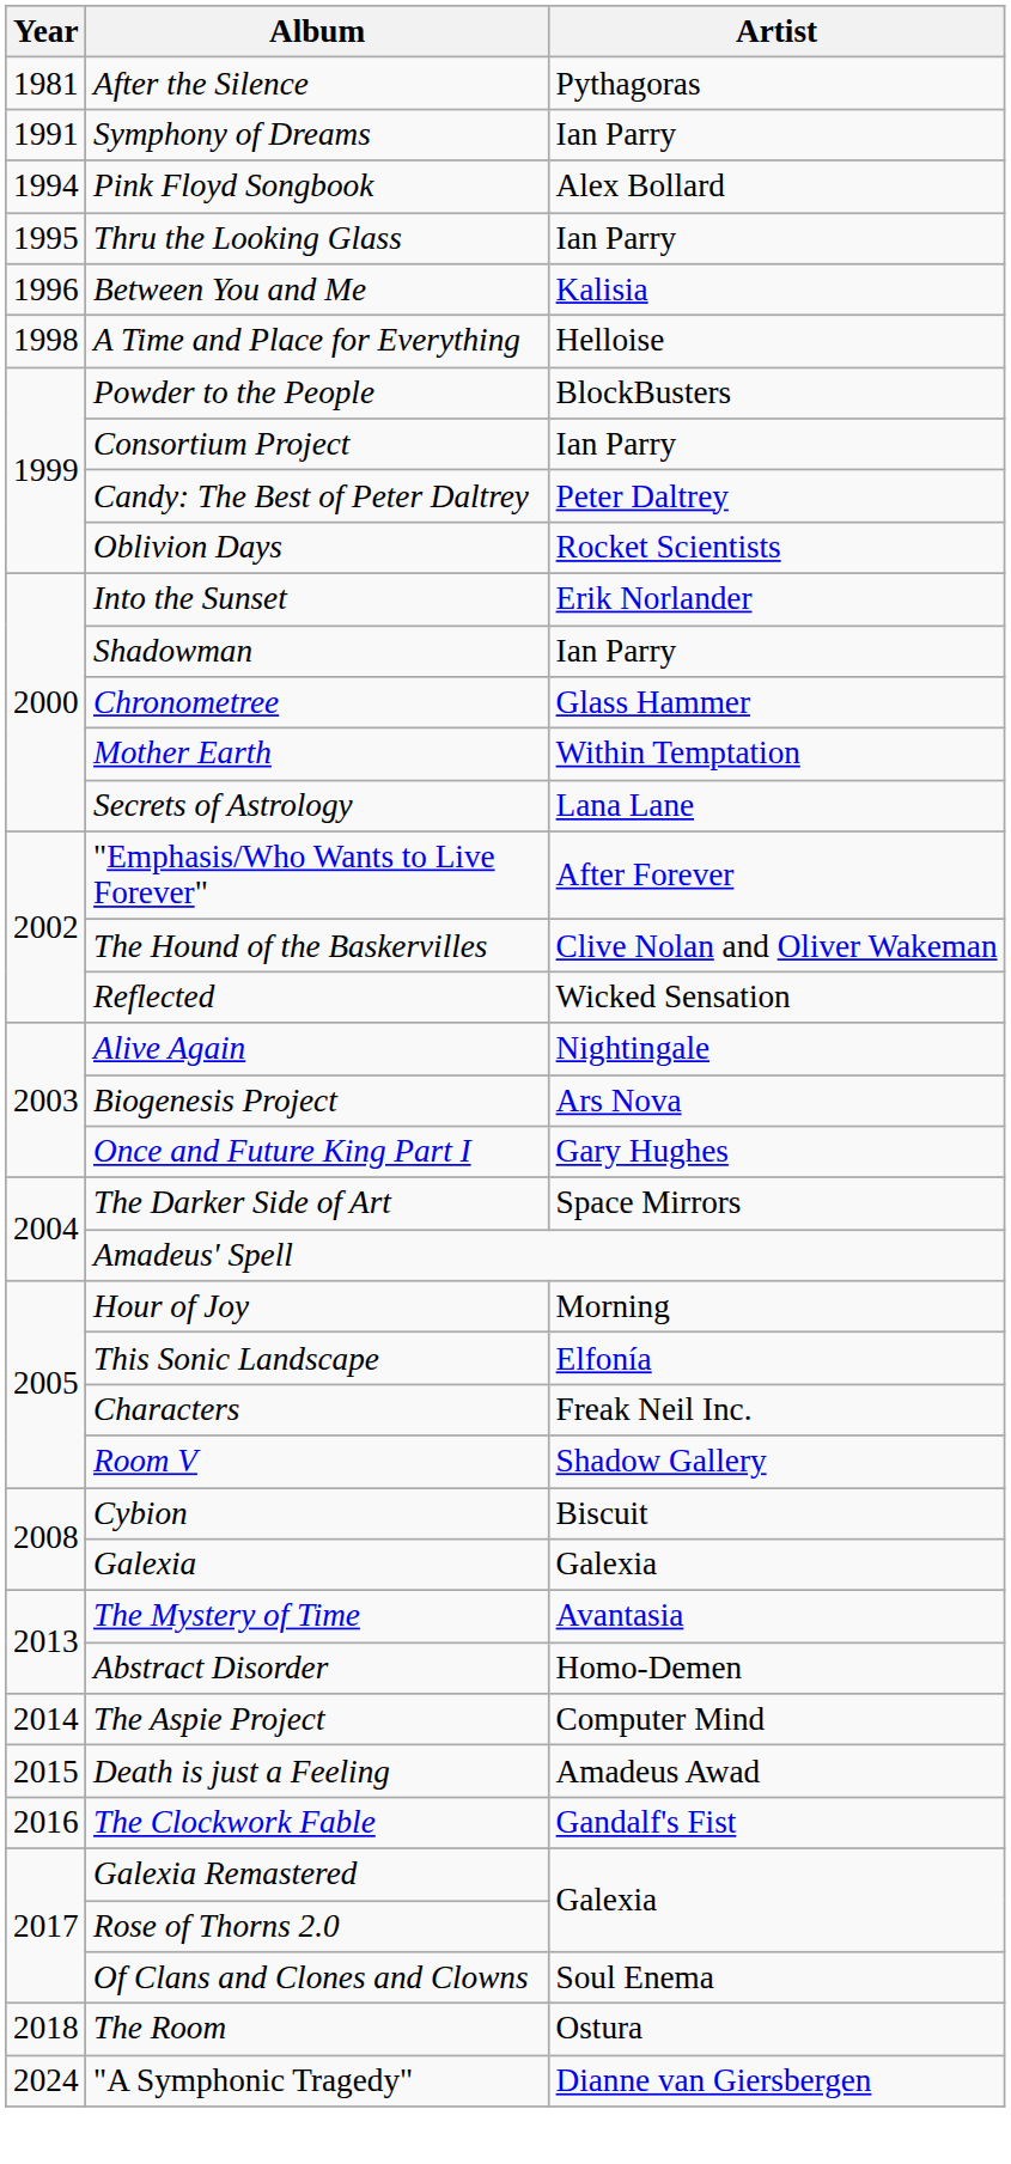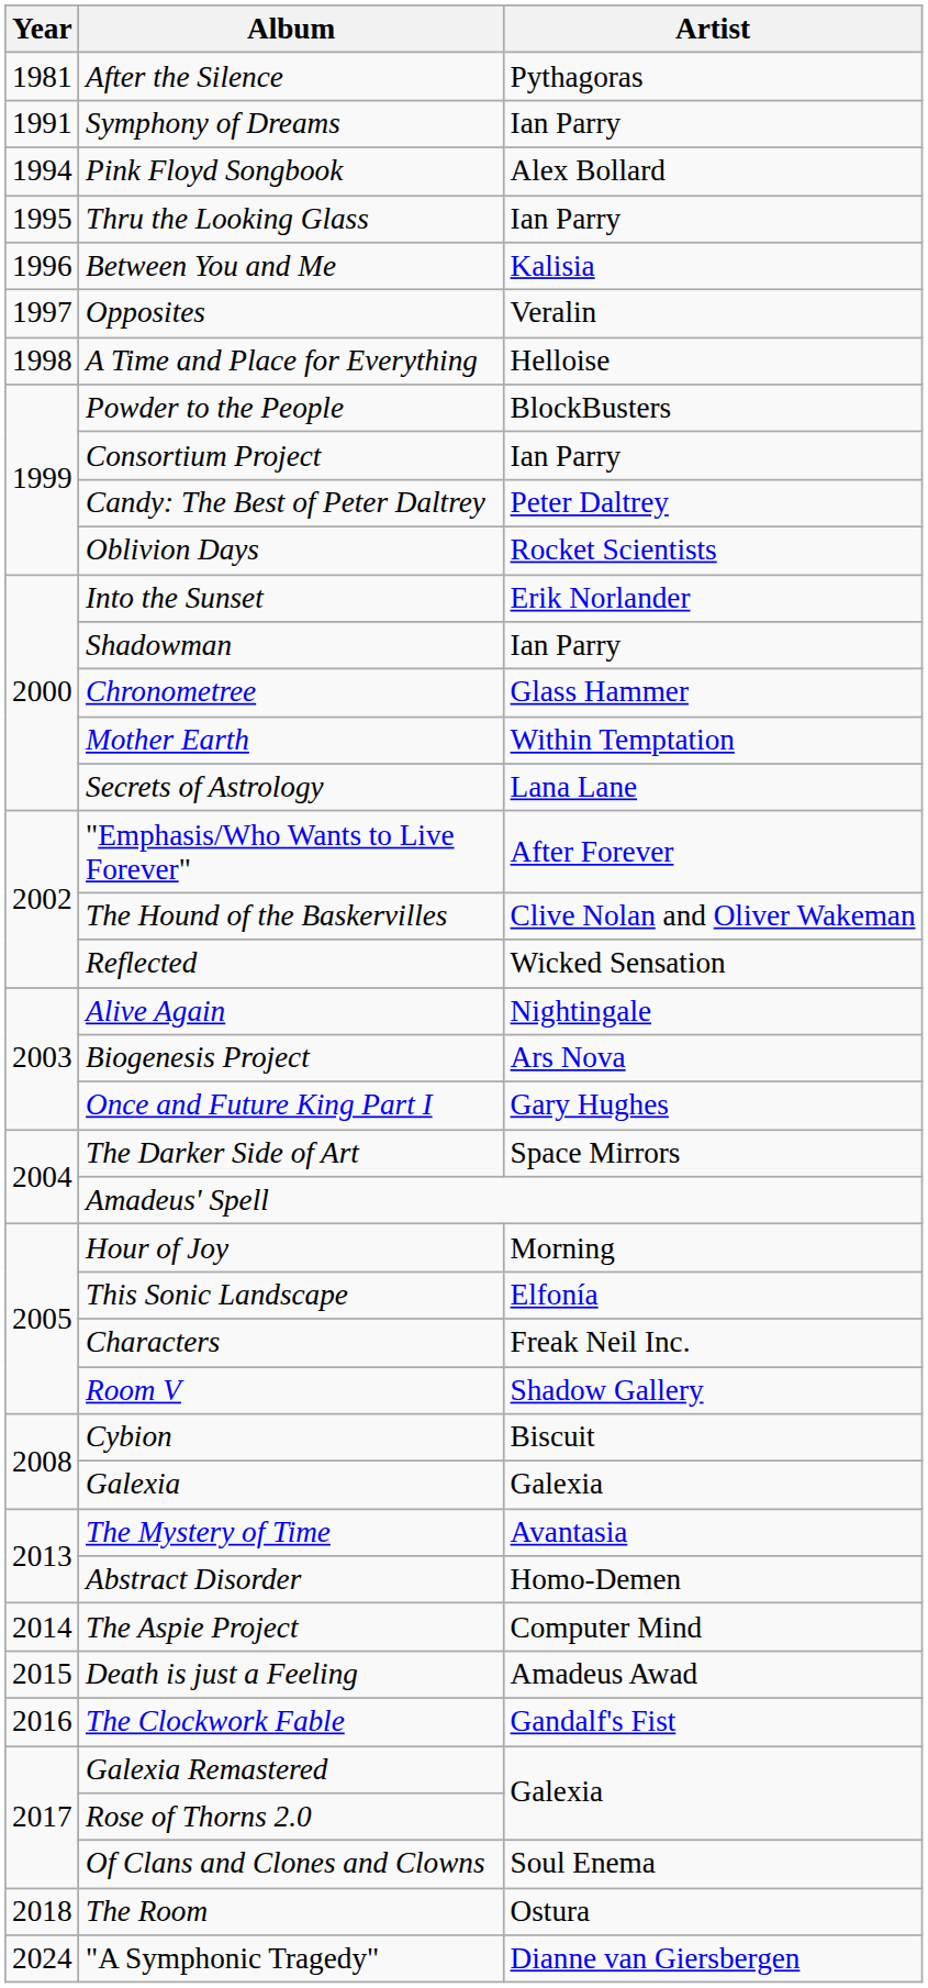 <table class="wikitable">
 <tr>
 <th>Year</th>
 <th style="width:220px;">Album</th>
 <th>Artist</th>
 </tr>
 <tr>
 <td>1981</td>
 <td><em>After the Silence</em></td>
 <td>Pythagoras</td>
 </tr>
 <tr>
 <td>1991</td>
 <td><em>Symphony of Dreams</em></td>
 <td>Ian Parry</td>
 </tr>
 <tr>
 <td>1994</td>
 <td><em>Pink Floyd Songbook</em></td>
 <td>Alex Bollard</td>
 </tr>
 <tr>
 <td>1995</td>
 <td><em>Thru the Looking Glass</em></td>
 <td>Ian Parry</td>
 </tr>
 <tr>
 <td>1996</td>
 <td><em>Between You and Me</em></td>
 <td><a href='#'>Kalisia</a></td>
+</tr>
+<tr>
+<td>1997</td>
+<td><em>Opposites</em></td>
+<td>Veralin</td>
 </tr>
 <tr>
 <td>1998</td>
 <td><em>A Time and Place for Everything</em></td>
 <td>Helloise</td>
 </tr>
 <tr>
 <td rowspan=4>1999</td>
 <td><em>Powder to the People</em></td>
 <td>BlockBusters</td>
 </tr>
 <tr>
 <td><em>Consortium Project</em></td>
 <td>Ian Parry</td>
 </tr>
 <tr>
 <td><em>Candy: The Best of Peter Daltrey </em></td>
 <td><a href='#'>Peter Daltrey</a></td>
 </tr>
 <tr>
 <td><em>Oblivion Days</em></td>
 <td><a href='#'>Rocket Scientists</a></td>
 </tr>
 <tr>
 <td rowspan=5>2000</td>
 <td><em>Into the Sunset</em></td>
 <td><a href='#'>Erik Norlander</a></td>
 </tr>
 <tr>
 <td><em>Shadowman</em></td>
 <td>Ian Parry</td>
 </tr>
 <tr>
 <td><em><a href='#'>Chronometree</a></em></td>
 <td><a href='#'>Glass Hammer</a></td>
 </tr>
 <tr>
 <td><em><a href='#'>Mother Earth</a></em></td>
 <td><a href='#'>Within Temptation</a></td>
 </tr>
 <tr>
 <td><em>Secrets of Astrology</em></td>
 <td><a href='#'>Lana Lane</a></td>
 </tr>
 <tr>
 <td rowspan=3>2002</td>
 <td>"<a href='#'>Emphasis/Who Wants to Live Forever</a>"</td>
 <td><a href='#'>After Forever</a></td>
 </tr>
 <tr>
 <td><em>The Hound of the Baskervilles</em></td>
 <td><a href='#'>Clive Nolan</a> and <a href='#'>Oliver Wakeman</a></td>
 </tr>
 <tr>
 <td><em>Reflected</em></td>
 <td>Wicked Sensation</td>
 </tr>
 <tr>
 <td rowspan=3>2003</td>
 <td><em><a href='#'>Alive Again</a></em></td>
 <td><a href='#'>Nightingale</a></td>
 </tr>
 <tr>
 <td><em>Biogenesis Project</em></td>
 <td><a href='#'>Ars Nova</a></td>
 </tr>
 <tr>
 <td><em><a href='#'>Once and Future King Part I</a></em></td>
 <td><a href='#'>Gary Hughes</a></td>
 </tr>
 <tr>
 <td rowspan=2>2004</td>
 <td><em>The Darker Side of Art</em></td>
 <td>Space Mirrors</td>
 </tr>
 <tr>
 <td colspan=2><em>Amadeus' Spell</em></td>
 </tr>
 <tr>
 <td rowspan=4>2005</td>
 <td><em>Hour of Joy</em></td>
 <td>Morning</td>
 </tr>
 <tr>
 <td><em>This Sonic Landscape</em></td>
 <td><a href='#'>Elfonía</a></td>
 </tr>
 <tr>
 <td><em>Characters</em></td>
 <td>Freak Neil Inc.</td>
 </tr>
 <tr>
 <td><em><a href='#'>Room V</a></em></td>
 <td><a href='#'>Shadow Gallery</a></td>
 </tr>
 <tr>
 <td rowspan=2>2008</td>
 <td><em>Cybion</em></td>
 <td>Biscuit</td>
 </tr>
 <tr>
 <td><em>Galexia</em></td>
 <td>Galexia</td>
 </tr>
 <tr>
 <td rowspan=2>2013</td>
 <td><em><a href='#'>The Mystery of Time</a></em></td>
 <td><a href='#'>Avantasia</a></td>
 </tr>
 <tr>
 <td><em>Abstract Disorder</em></td>
 <td Diego Sánchez (Músico)>Homo-Demen</td>
 </tr>
 <tr>
 <td>2014</td>
 <td><em>The Aspie Project</em></td>
 <td>Computer Mind</td>
 </tr>
 <tr>
 <td>2015</td>
 <td><em>Death is just a Feeling</em></td>
 <td>Amadeus Awad</td>
 </tr>
 <tr>
 <td>2016</td>
 <td><em><a href='#'>The Clockwork Fable</a></em></td>
 <td><a href='#'>Gandalf's Fist</a></td>
 </tr>
 <tr>
 <td rowspan=3>2017</td>
 <td><em>Galexia Remastered</em></td>
 <td rowspan=2>Galexia</td>
 </tr>
 <tr>
 <td><em>Rose of Thorns 2.0</em></td>
 </tr>
 <tr>
 <td><em>Of Clans and Clones and Clowns</em></td>
 <td>Soul Enema</td>
 </tr>
 <tr>
 <td>2018</td>
 <td><em>The Room</em></td>
 <td>Ostura</td>
 </tr>
 <tr>
 <td>2024</td>
 <td>"A Symphonic Tragedy"</td>
 <td><a href='#'>Dianne van Giersbergen</a></td>
 </tr>
 </table>
